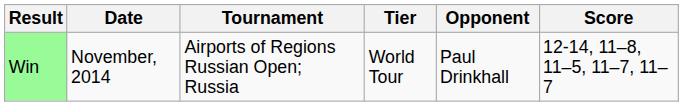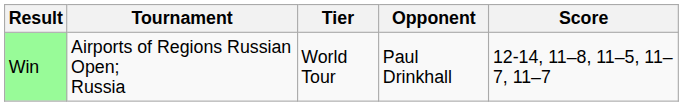 <table class="wikitable sortable">
 <tr>
 <th>Result</th>
-<th>Date</th>
 <th>Tournament</th>
 <th>Tier</th>
 <th>Opponent</th>
 <th>Score</th>
 </tr>
 <tr>
 <td bgcolor=98fb98>Win</td>
-<td>November, 2014</td>
 <td>Airports of Regions Russian Open;<br>Russia</td>
 <td>World Tour</td>
 <td> Paul Drinkhall</td>
 <td>12-14, 11–8, 11–5, 11–7, 11–7</td>
 </tr>
 </table>
